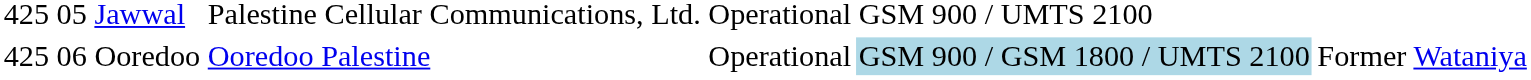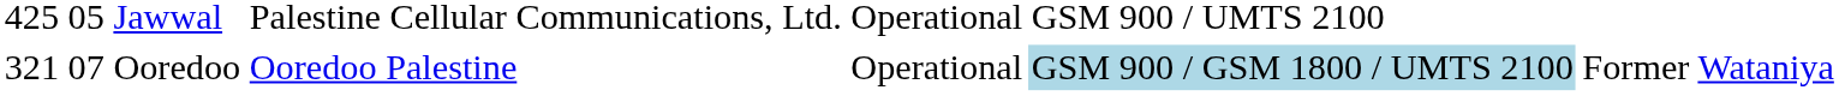 <table>
 <tr>
 <td>425</td>
 <td>05</td>
 <td><a href='#'>Jawwal</a></td>
 <td>Palestine Cellular Communications, Ltd.</td>
 <td>Operational</td>
 <td>GSM 900 / UMTS 2100</td>
 <td></td>
 </tr>
 <tr>
-<td>425</td>
-<td>06</td>
+<td>321</td>
+<td>07</td>
 <td>Ooredoo</td>
 <td><a href='#'>Ooredoo Palestine</a></td>
 <td>Operational</td>
 <td style="background: lightblue;">GSM 900 / GSM 1800 / UMTS 2100</td>
 <td>Former <a href='#'>Wataniya</a></td>
 </tr>
 </table>
